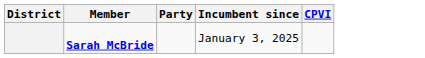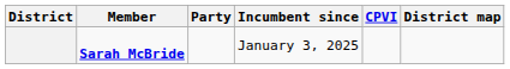 <table class="wikitable sortable">
 <tr>
 <th>District</th>
 <th>Member<br></th>
 <th>Party</th>
 <th data-sort-type="date">Incumbent since</th>
 <th data-sort-type="number"><a href='#'>CPVI</a><br></th>
+<th class="unsortable">District map</th>
 </tr>
 <tr>
 <th></th>
 <td data-sort-value="McBride, Sarah"><br><strong><a href='#'>Sarah McBride</a></strong><br></td>
 <td></td>
 <td>January 3, 2025</td>
 <td></td>
+<td></td>
 </tr>
 </table>
